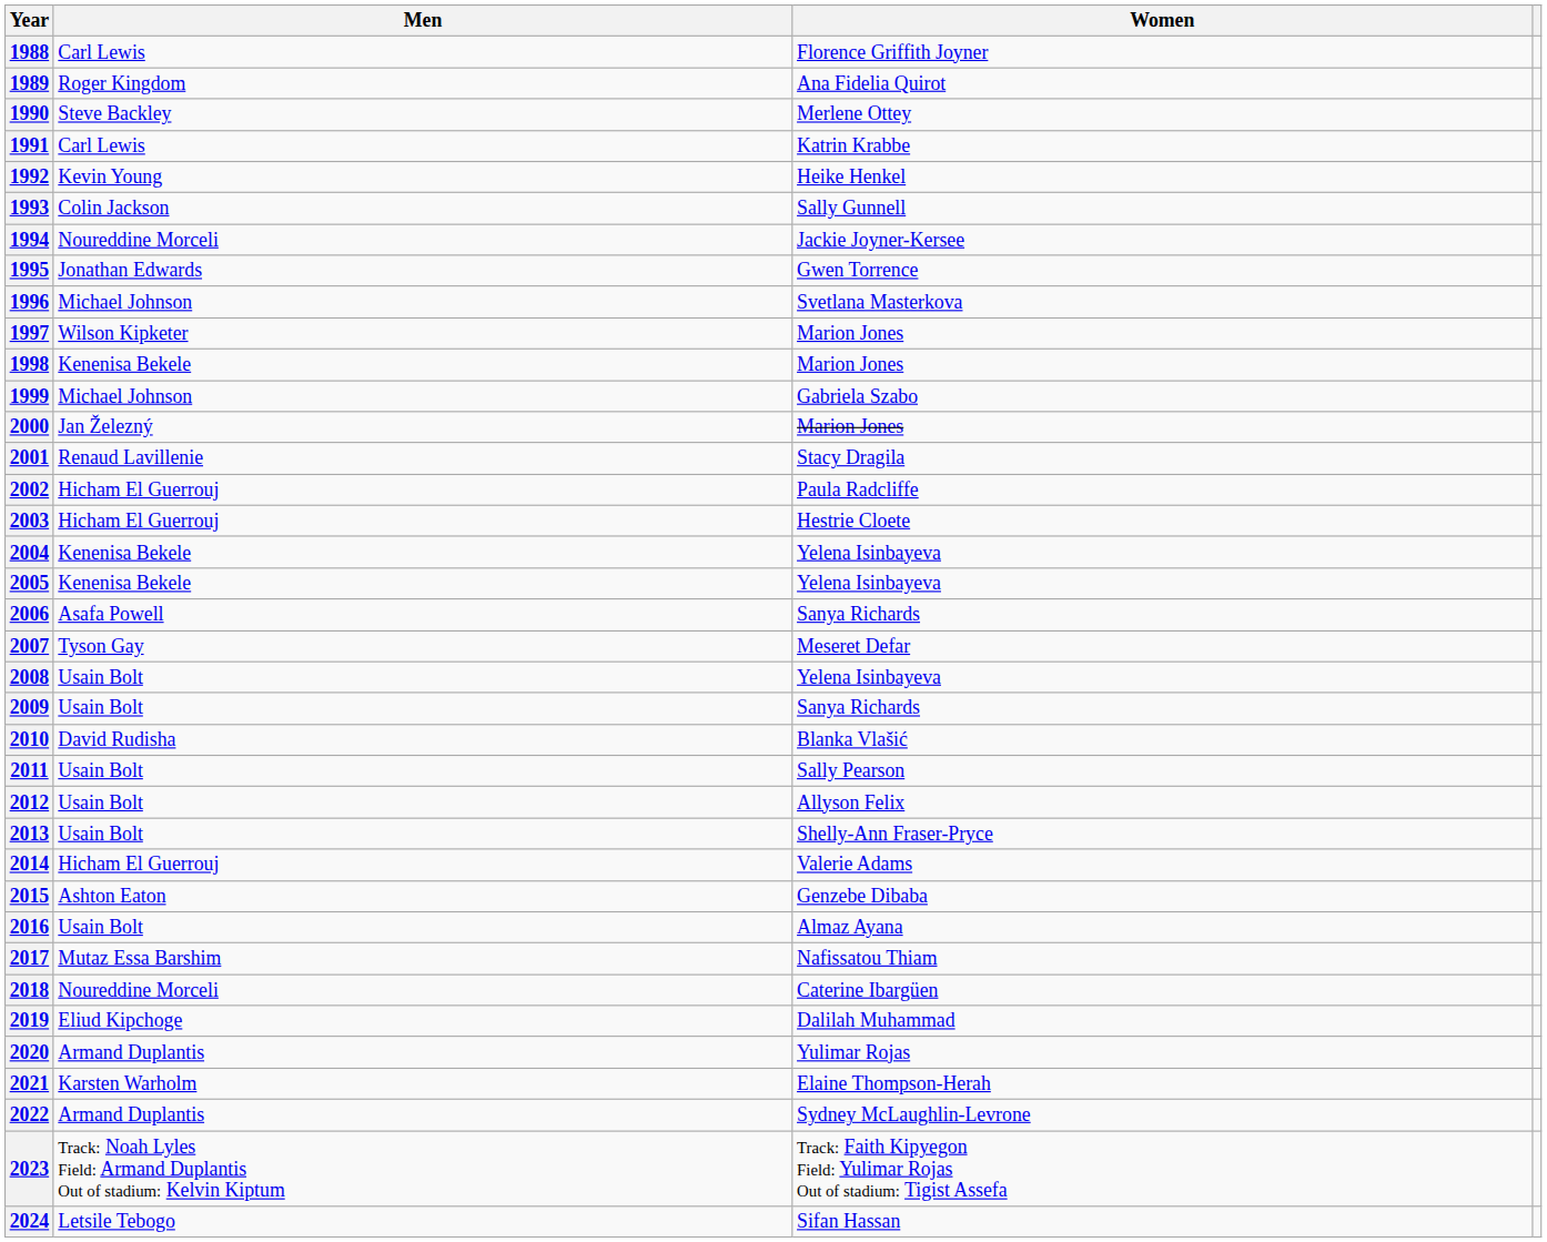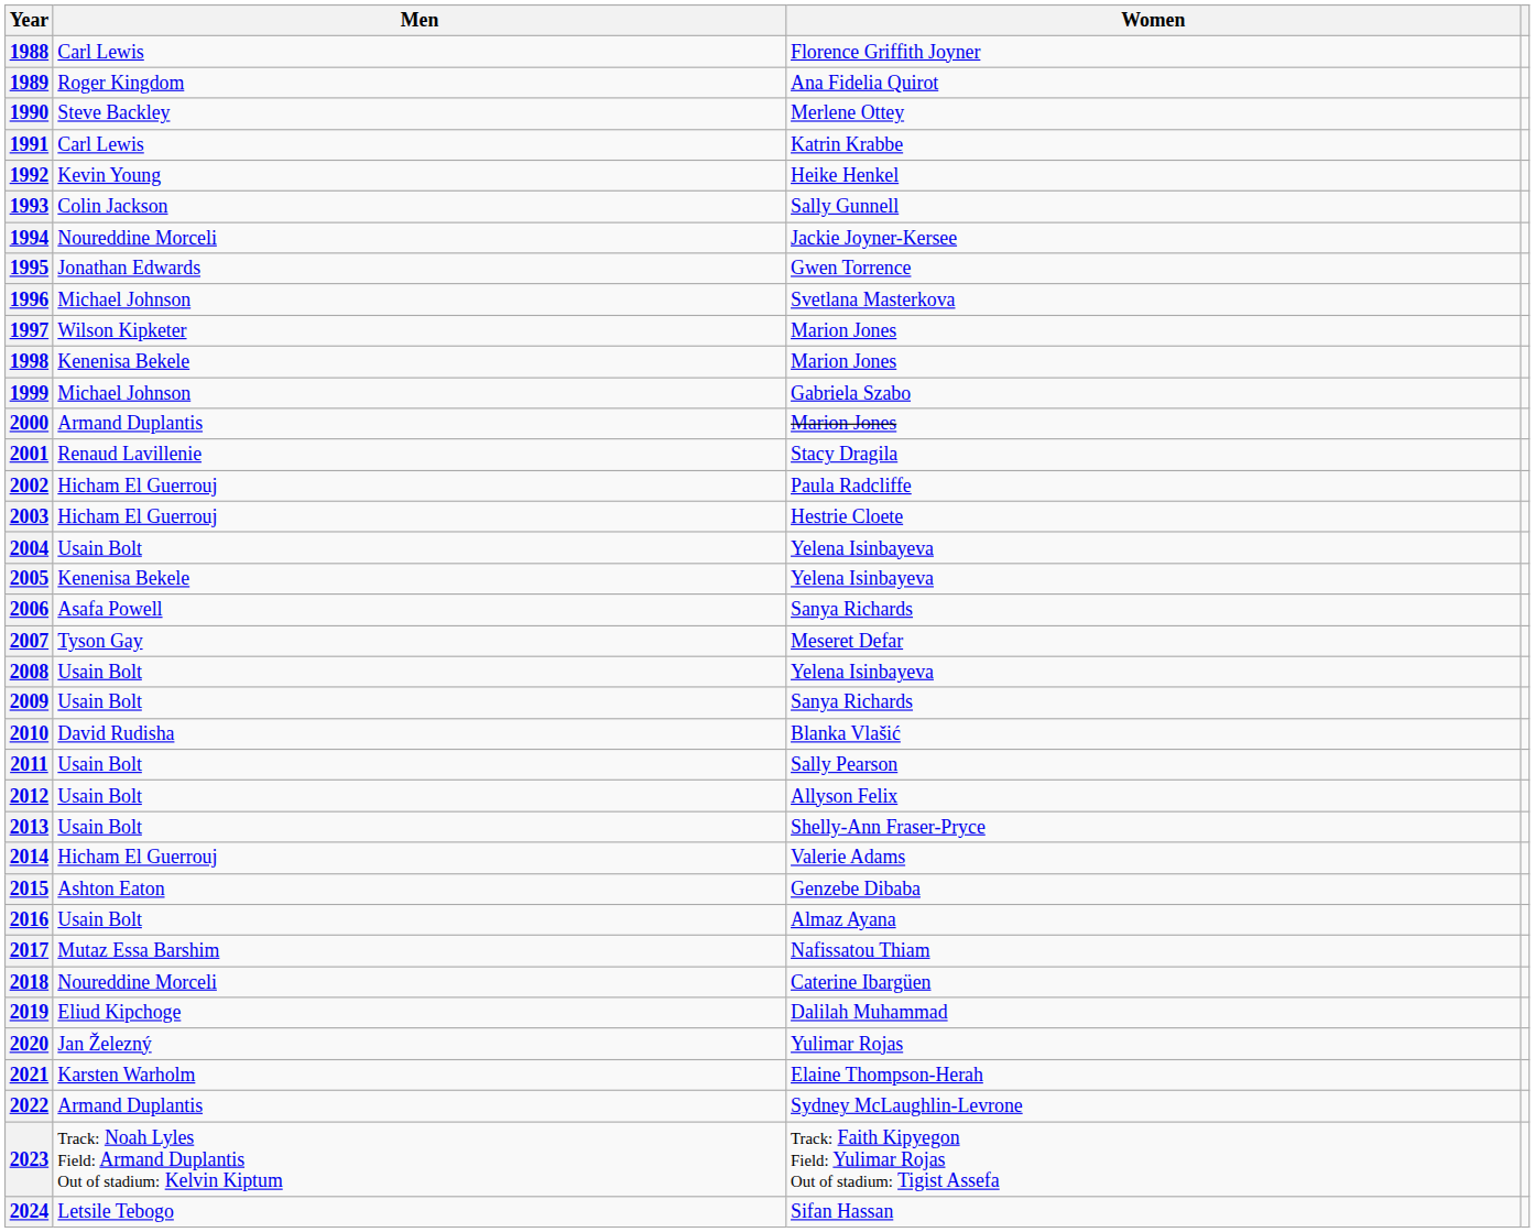 <table class="wikitable sortable">
 <tr>
 <th scope="col">Year</th>
 <th scope="col" style="width:40em">Men</th>
 <th scope="col" style="width:40em">Women</th>
 <th scope="col" class="unsortable"></th>
 </tr>
 <tr>
 <th scope="row"><a href='#'>1988</a></th>
 <td> <a href='#'>Carl Lewis</a> </td>
 <td> <a href='#'>Florence Griffith Joyner</a></td>
 <td style="text-align:center;"></td>
 </tr>
 <tr>
 <th scope="row"><a href='#'>1989</a></th>
 <td> <a href='#'>Roger Kingdom</a></td>
 <td> <a href='#'>Ana Fidelia Quirot</a></td>
 <td style="text-align:center;"></td>
 </tr>
 <tr>
 <th scope="row"><a href='#'>1990</a></th>
 <td> <a href='#'>Steve Backley</a></td>
 <td> <a href='#'>Merlene Ottey</a></td>
 <td style="text-align:center;"></td>
 </tr>
 <tr>
 <th scope="row"><a href='#'>1991</a></th>
 <td> <a href='#'>Carl Lewis</a> </td>
 <td> <a href='#'>Katrin Krabbe</a></td>
 <td style="text-align:center;"></td>
 </tr>
 <tr>
 <th scope="row"><a href='#'>1992</a></th>
 <td> <a href='#'>Kevin Young</a></td>
 <td> <a href='#'>Heike Henkel</a></td>
 <td style="text-align:center;"></td>
 </tr>
 <tr>
 <th scope="row"><a href='#'>1993</a></th>
 <td> <a href='#'>Colin Jackson</a></td>
 <td> <a href='#'>Sally Gunnell</a></td>
 <td style="text-align:center;"></td>
 </tr>
 <tr>
 <th scope="row"><a href='#'>1994</a></th>
 <td> <a href='#'>Noureddine Morceli</a></td>
 <td> <a href='#'>Jackie Joyner-Kersee</a></td>
 <td style="text-align:center;"></td>
 </tr>
 <tr>
 <th scope="row"><a href='#'>1995</a></th>
 <td> <a href='#'>Jonathan Edwards</a></td>
 <td> <a href='#'>Gwen Torrence</a></td>
 <td style="text-align:center;"></td>
 </tr>
 <tr>
 <th scope="row"><a href='#'>1996</a></th>
 <td> <a href='#'>Michael Johnson</a> </td>
 <td> <a href='#'>Svetlana Masterkova</a></td>
 <td style="text-align:center;"></td>
 </tr>
 <tr>
 <th scope="row"><a href='#'>1997</a></th>
 <td> <a href='#'>Wilson Kipketer</a></td>
 <td> <a href='#'>Marion Jones</a> </td>
 <td style="text-align:center;"></td>
 </tr>
 <tr>
 <th scope="row"><a href='#'>1998</a></th>
 <td> <a href='#'>Kenenisa Bekele</a> </td>
 <td> <a href='#'>Marion Jones</a> </td>
 <td style="text-align:center;"></td>
 </tr>
 <tr>
 <th scope="row"><a href='#'>1999</a></th>
 <td> <a href='#'>Michael Johnson</a> </td>
 <td> <a href='#'>Gabriela Szabo</a></td>
 <td style="text-align:center;"></td>
 </tr>
 <tr>
 <th scope="row"><a href='#'>2000</a></th>
-<td> <a href='#'>Jan Železný</a></td>
+<td> <a href='#'>Armand Duplantis</a> </td>
 <td><del> <a href='#'>Marion Jones</a></del></td>
 <td style="text-align:center;"></td>
 </tr>
 <tr>
 <th scope="row"><a href='#'>2001</a></th>
 <td> <a href='#'>Renaud Lavillenie</a></td>
 <td> <a href='#'>Stacy Dragila</a></td>
 <td style="text-align:center;"></td>
 </tr>
 <tr>
 <th scope="row"><a href='#'>2002</a></th>
 <td> <a href='#'>Hicham El Guerrouj</a> </td>
 <td> <a href='#'>Paula Radcliffe</a></td>
 <td style="text-align:center;"></td>
 </tr>
 <tr>
 <th scope="row"><a href='#'>2003</a></th>
 <td> <a href='#'>Hicham El Guerrouj</a> </td>
 <td> <a href='#'>Hestrie Cloete</a></td>
 <td style="text-align:center;"></td>
 </tr>
 <tr>
 <th scope="row"><a href='#'>2004</a></th>
-<td> <a href='#'>Kenenisa Bekele</a> </td>
+<td> <a href='#'>Usain Bolt</a> </td>
 <td> <a href='#'>Yelena Isinbayeva</a> </td>
 <td style="text-align:center;"></td>
 </tr>
 <tr>
 <th scope="row"><a href='#'>2005</a></th>
 <td> <a href='#'>Kenenisa Bekele</a> </td>
 <td> <a href='#'>Yelena Isinbayeva</a> </td>
 <td style="text-align:center;"></td>
 </tr>
 <tr>
 <th scope="row"><a href='#'>2006</a></th>
 <td> <a href='#'>Asafa Powell</a></td>
 <td> <a href='#'>Sanya Richards</a> </td>
 <td style="text-align:center;"></td>
 </tr>
 <tr>
 <th scope="row"><a href='#'>2007</a></th>
 <td> <a href='#'>Tyson Gay</a></td>
 <td> <a href='#'>Meseret Defar</a></td>
 <td style="text-align:center;"></td>
 </tr>
 <tr>
 <th scope="row"><a href='#'>2008</a></th>
 <td> <a href='#'>Usain Bolt</a> </td>
 <td> <a href='#'>Yelena Isinbayeva</a> </td>
 <td style="text-align:center;"></td>
 </tr>
 <tr>
 <th scope="row"><a href='#'>2009</a></th>
 <td> <a href='#'>Usain Bolt</a> </td>
 <td> <a href='#'>Sanya Richards</a> </td>
 <td style="text-align:center;"></td>
 </tr>
 <tr>
 <th scope="row"><a href='#'>2010</a></th>
 <td> <a href='#'>David Rudisha</a></td>
 <td> <a href='#'>Blanka Vlašić</a></td>
 <td style="text-align:center;"></td>
 </tr>
 <tr>
 <th scope="row"><a href='#'>2011</a></th>
 <td> <a href='#'>Usain Bolt</a> </td>
 <td> <a href='#'>Sally Pearson</a></td>
 <td style="text-align:center;"></td>
 </tr>
 <tr>
 <th scope="row"><a href='#'>2012</a></th>
 <td> <a href='#'>Usain Bolt</a> </td>
 <td> <a href='#'>Allyson Felix</a></td>
 <td style="text-align:center;"></td>
 </tr>
 <tr>
 <th scope="row"><a href='#'>2013</a></th>
 <td> <a href='#'>Usain Bolt</a> </td>
 <td> <a href='#'>Shelly-Ann Fraser-Pryce</a></td>
 <td style="text-align:center;"></td>
 </tr>
 <tr>
 <th scope="row"><a href='#'>2014</a></th>
 <td> <a href='#'>Hicham El Guerrouj</a> </td>
 <td> <a href='#'>Valerie Adams</a></td>
 <td style="text-align:center;"></td>
 </tr>
 <tr>
 <th scope="row"><a href='#'>2015</a></th>
 <td> <a href='#'>Ashton Eaton</a></td>
 <td> <a href='#'>Genzebe Dibaba</a></td>
 <td style="text-align:center;"></td>
 </tr>
 <tr>
 <th scope="row"><a href='#'>2016</a></th>
 <td> <a href='#'>Usain Bolt</a> </td>
 <td> <a href='#'>Almaz Ayana</a></td>
 <td style="text-align:center;"></td>
 </tr>
 <tr>
 <th scope="row"><a href='#'>2017</a></th>
 <td> <a href='#'>Mutaz Essa Barshim</a></td>
 <td> <a href='#'>Nafissatou Thiam</a></td>
 <td style="text-align:center;"></td>
 </tr>
 <tr>
 <th scope="row"><a href='#'>2018</a></th>
 <td> <a href='#'>Noureddine Morceli</a></td>
 <td> <a href='#'>Caterine Ibargüen</a></td>
 <td style="text-align:center;"></td>
 </tr>
 <tr>
 <th scope="row"><a href='#'>2019</a></th>
 <td> <a href='#'>Eliud Kipchoge</a> </td>
 <td> <a href='#'>Dalilah Muhammad</a></td>
 <td style="text-align:center;"></td>
 </tr>
 <tr>
 <th scope="row"><a href='#'>2020</a></th>
-<td> <a href='#'>Armand Duplantis</a> </td>
+<td> <a href='#'>Jan Železný</a></td>
 <td> <a href='#'>Yulimar Rojas</a> </td>
 <td style="text-align:center;"></td>
 </tr>
 <tr>
 <th scope="row"><a href='#'>2021</a></th>
 <td> <a href='#'>Karsten Warholm</a></td>
 <td> <a href='#'>Elaine Thompson-Herah</a></td>
 <td style="text-align:center;"></td>
 </tr>
 <tr>
 <th scope="row"><a href='#'>2022</a></th>
 <td> <a href='#'>Armand Duplantis</a> </td>
 <td> <a href='#'>Sydney McLaughlin-Levrone</a></td>
 <td style="text-align:center;"></td>
 </tr>
 <tr>
 <th scope="row"><a href='#'>2023</a></th>
 <td><small>Track:</small>  <a href='#'>Noah Lyles</a><br><small>Field:</small>   <a href='#'>Armand Duplantis</a> <br><small>Out of stadium:</small>  <a href='#'>Kelvin Kiptum</a></td>
 <td><small>Track:</small>  <a href='#'>Faith Kipyegon</a><br><small>Field:</small>  <a href='#'>Yulimar Rojas</a>  <br><small>Out of stadium:</small>  <a href='#'>Tigist Assefa</a></td>
 <td style="text-align:center;"></td>
 </tr>
 <tr>
 <th scope="row"><a href='#'>2024</a></th>
 <td> <a href='#'>Letsile Tebogo</a></td>
 <td> <a href='#'>Sifan Hassan</a></td>
 <td style="text-align:center;"></td>
 </tr>
 </table>
